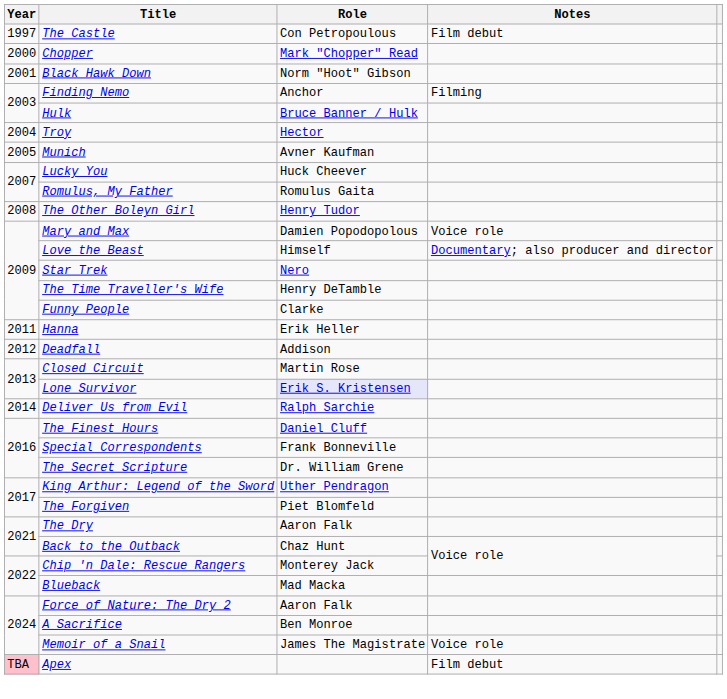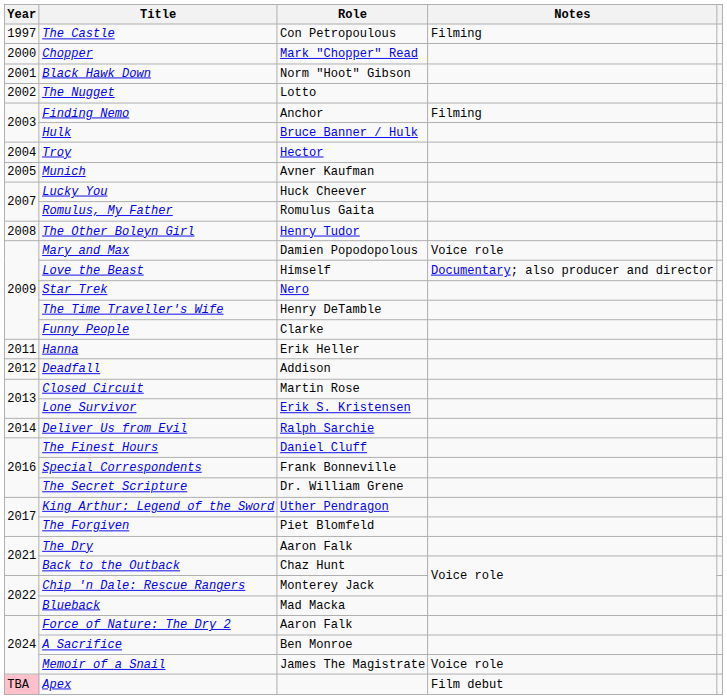 <table class="wikitable sortable">
 <tr>
 <th>Year</th>
 <th>Title</th>
 <th>Role</th>
 <th class="unsortable">Notes</th>
 <th></th>
 </tr>
 <tr>
 <td>1997</td>
 <td><em><a href='#'>The Castle</a></em></td>
 <td>Con Petropoulous</td>
-<td>Film debut</td>
+<td>Filming</td>
 <td></td>
 </tr>
 <tr>
 <td>2000</td>
 <td><em><a href='#'>Chopper</a></em></td>
 <td><a href='#'>Mark "Chopper" Read</a></td>
 <td></td>
 <td></td>
 </tr>
 <tr>
 <td>2001</td>
 <td><em><a href='#'>Black Hawk Down</a></em></td>
 <td>Norm "Hoot" Gibson</td>
+<td></td>
+<td></td>
+</tr>
+<tr>
+<td>2002</td>
+<td><em><a href='#'>The Nugget</a></em></td>
+<td>Lotto</td>
 <td></td>
 <td></td>
 </tr>
 <tr>
 <td rowspan=2>2003</td>
 <td><em><a href='#'>Finding Nemo</a></em></td>
 <td>Anchor</td>
 <td>Filming</td>
 <td></td>
 </tr>
 <tr>
 <td><em><a href='#'>Hulk</a></em></td>
 <td><a href='#'>Bruce Banner / Hulk</a></td>
 <td></td>
 <td></td>
 </tr>
 <tr>
 <td>2004</td>
 <td><em><a href='#'>Troy</a></em></td>
 <td><a href='#'>Hector</a></td>
 <td><small> </small></td>
 <td></td>
 </tr>
 <tr>
 <td>2005</td>
 <td><em><a href='#'>Munich</a></em></td>
 <td>Avner Kaufman</td>
 <td></td>
 <td></td>
 </tr>
 <tr>
 <td rowspan=2>2007</td>
 <td><em><a href='#'>Lucky You</a></em></td>
 <td>Huck Cheever</td>
 <td></td>
 <td></td>
 </tr>
 <tr>
 <td><em><a href='#'>Romulus, My Father</a></em></td>
 <td>Romulus Gaita</td>
 <td></td>
 <td></td>
 </tr>
 <tr>
 <td>2008</td>
 <td><em><a href='#'>The Other Boleyn Girl</a></em></td>
 <td><a href='#'>Henry Tudor</a></td>
 <td></td>
 <td></td>
 </tr>
 <tr>
 <td rowspan=5>2009</td>
 <td><em><a href='#'>Mary and Max</a></em></td>
 <td>Damien Popodopolous</td>
 <td>Voice role</td>
 <td></td>
 </tr>
 <tr>
 <td><em><a href='#'>Love the Beast</a></em></td>
 <td>Himself</td>
 <td><a href='#'>Documentary</a>; also producer and director</td>
 <td></td>
 </tr>
 <tr>
 <td><em><a href='#'>Star Trek</a></em></td>
 <td><a href='#'>Nero</a></td>
 <td></td>
 <td></td>
 </tr>
 <tr>
 <td><em><a href='#'>The Time Traveller's Wife</a></em></td>
 <td>Henry DeTamble</td>
 <td></td>
 <td></td>
 </tr>
 <tr>
 <td><em><a href='#'>Funny People</a></em></td>
 <td>Clarke</td>
 <td></td>
 <td></td>
 </tr>
 <tr>
 <td>2011</td>
 <td><em><a href='#'>Hanna</a></em></td>
 <td>Erik Heller</td>
 <td></td>
 <td></td>
 </tr>
 <tr>
 <td>2012</td>
 <td><em><a href='#'>Deadfall</a></em></td>
 <td>Addison</td>
 <td></td>
 <td></td>
 </tr>
 <tr>
 <td rowspan=2>2013</td>
 <td><em><a href='#'>Closed Circuit</a></em></td>
 <td>Martin Rose</td>
 <td></td>
 <td></td>
 </tr>
 <tr>
 <td><em><a href='#'>Lone Survivor</a></em></td>
-<td style="background: lavender;"><a href='#'>Erik S. Kristensen</a></td>
+<td><a href='#'>Erik S. Kristensen</a></td>
 <td></td>
 <td></td>
 </tr>
 <tr>
 <td>2014</td>
 <td><em><a href='#'>Deliver Us from Evil</a></em></td>
 <td><a href='#'>Ralph Sarchie</a></td>
 <td></td>
 <td></td>
 </tr>
 <tr>
 <td rowspan=3>2016</td>
 <td><em><a href='#'>The Finest Hours</a></em></td>
 <td><a href='#'>Daniel Cluff</a></td>
 <td></td>
 <td></td>
 </tr>
 <tr>
 <td><em><a href='#'>Special Correspondents</a></em></td>
 <td>Frank Bonneville</td>
 <td></td>
 <td></td>
 </tr>
 <tr>
 <td><em><a href='#'>The Secret Scripture</a></em></td>
 <td>Dr. William Grene</td>
 <td></td>
 <td></td>
 </tr>
 <tr>
 <td rowspan="2">2017</td>
 <td><em><a href='#'>King Arthur: Legend of the Sword</a></em></td>
 <td><a href='#'>Uther Pendragon</a></td>
 <td></td>
 <td></td>
 </tr>
 <tr>
 <td><em><a href='#'>The Forgiven</a></em></td>
 <td>Piet Blomfeld</td>
 <td></td>
 <td></td>
 </tr>
 <tr>
 <td rowspan=2>2021</td>
 <td><em><a href='#'>The Dry</a></em></td>
 <td>Aaron Falk</td>
 <td></td>
 <td></td>
 </tr>
 <tr>
 <td><em><a href='#'>Back to the Outback</a></em></td>
 <td>Chaz Hunt</td>
 <td rowspan="2">Voice role</td>
 <td></td>
 </tr>
 <tr>
 <td rowspan=2>2022</td>
 <td><em><a href='#'>Chip 'n Dale: Rescue Rangers</a></em></td>
 <td>Monterey Jack</td>
 <td></td>
 </tr>
 <tr>
 <td><em><a href='#'>Blueback</a></em></td>
 <td>Mad Macka</td>
 <td></td>
 <td></td>
 </tr>
 <tr>
 <td rowspan="3">2024</td>
 <td><em><a href='#'>Force of Nature: The Dry 2</a></em></td>
 <td>Aaron Falk</td>
 <td></td>
 <td></td>
 </tr>
 <tr>
 <td><em><a href='#'>A Sacrifice</a></em></td>
 <td>Ben Monroe</td>
 <td></td>
 <td></td>
 </tr>
 <tr>
 <td><em><a href='#'>Memoir of a Snail</a></em></td>
 <td>James The Magistrate</td>
 <td>Voice role</td>
 <td></td>
 </tr>
 <tr>
 <td style="background: pink;">TBA</td>
 <td><em><a href='#'>Apex</a></em></td>
 <td></td>
 <td>Film debut</td>
 <td></td>
 </tr>
 </table>
